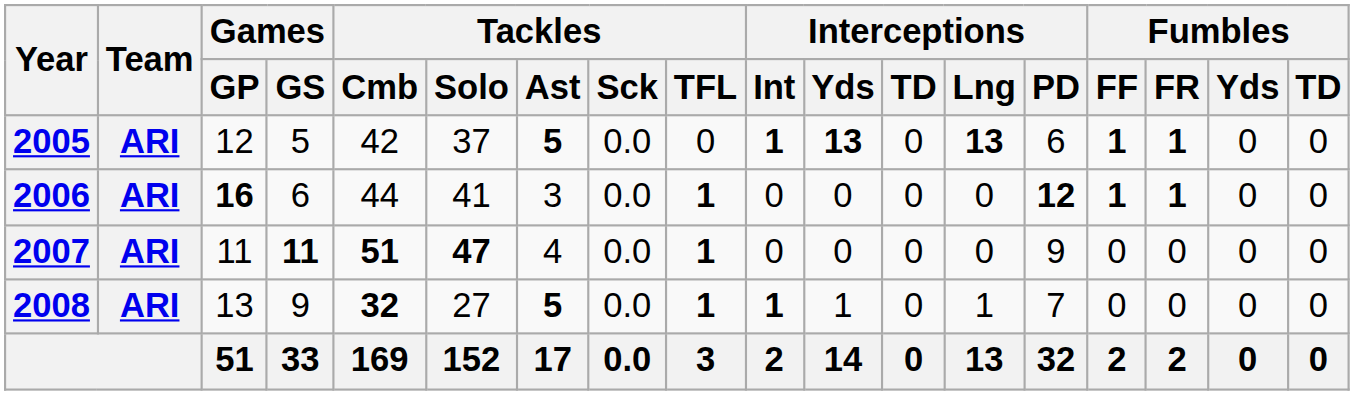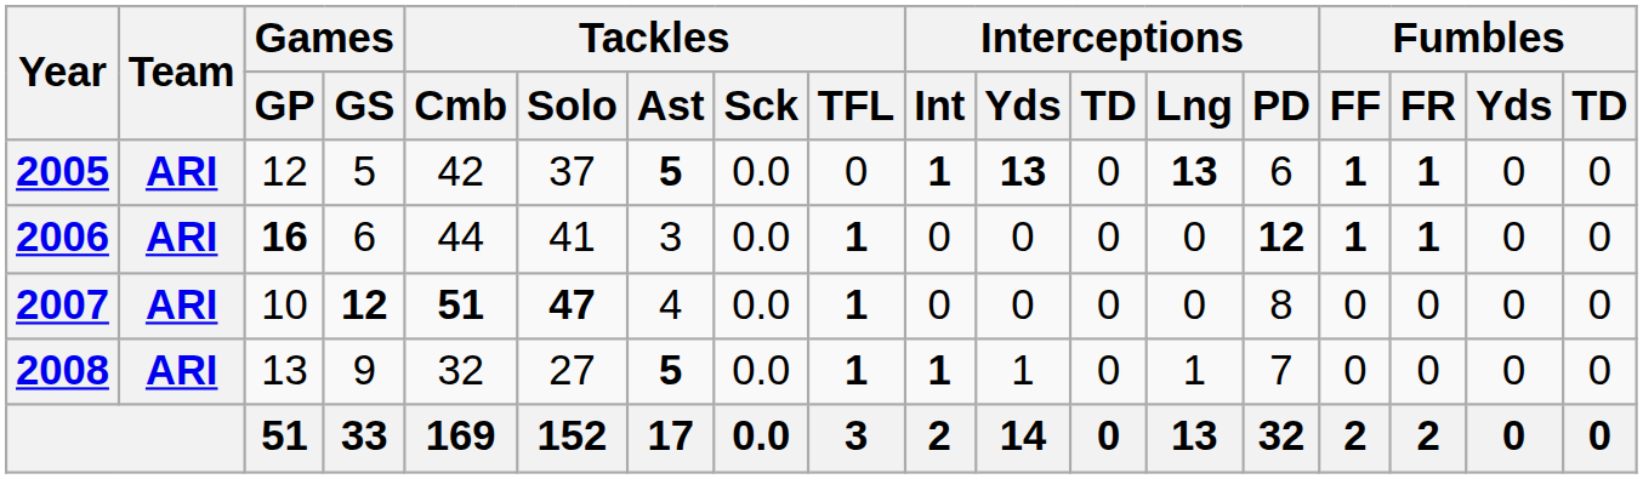 <table class="wikitable" style="text-align:center">
 <tr>
 <th rowspan="2">Year</th>
 <th rowspan="2">Team</th>
 <th colspan="2">Games</th>
 <th colspan="5">Tackles</th>
 <th colspan="5">Interceptions</th>
 <th colspan="4">Fumbles</th>
 </tr>
 <tr>
 <th>GP</th>
 <th>GS</th>
 <th>Cmb</th>
 <th>Solo</th>
 <th>Ast</th>
 <th>Sck</th>
 <th>TFL</th>
 <th>Int</th>
 <th>Yds</th>
 <th>TD</th>
 <th>Lng</th>
 <th>PD</th>
 <th>FF</th>
 <th>FR</th>
 <th>Yds</th>
 <th>TD</th>
 </tr>
 <tr>
 <th><a href='#'>2005</a></th>
 <th><a href='#'>ARI</a></th>
 <td>12</td>
 <td>5</td>
 <td>42</td>
 <td>37</td>
 <td><strong>5</strong></td>
 <td>0.0</td>
 <td>0</td>
 <td><strong>1</strong></td>
 <td><strong>13</strong></td>
 <td>0</td>
 <td><strong>13</strong></td>
 <td>6</td>
 <td><strong>1</strong></td>
 <td><strong>1</strong></td>
 <td>0</td>
 <td>0</td>
 </tr>
 <tr>
 <th><a href='#'>2006</a></th>
 <th><a href='#'>ARI</a></th>
 <td><strong>16</strong></td>
 <td>6</td>
 <td>44</td>
 <td>41</td>
 <td>3</td>
 <td>0.0</td>
 <td><strong>1</strong></td>
 <td>0</td>
 <td>0</td>
 <td>0</td>
 <td>0</td>
 <td><strong>12</strong></td>
 <td><strong>1</strong></td>
 <td><strong>1</strong></td>
 <td>0</td>
 <td>0</td>
 </tr>
 <tr>
 <th><a href='#'>2007</a></th>
 <th><a href='#'>ARI</a></th>
-<td>11</td>
-<td><strong>11</strong></td>
+<td>10</td>
+<td><strong>12</strong></td>
 <td><strong>51</strong></td>
 <td><strong>47</strong></td>
 <td>4</td>
 <td>0.0</td>
 <td><strong>1</strong></td>
 <td>0</td>
 <td>0</td>
 <td>0</td>
 <td>0</td>
-<td>9</td>
+<td>8</td>
 <td>0</td>
 <td>0</td>
 <td>0</td>
 <td>0</td>
 </tr>
 <tr>
 <th><a href='#'>2008</a></th>
 <th><a href='#'>ARI</a></th>
 <td>13</td>
 <td>9</td>
-<td><strong>32</strong></td>
+<td>32</td>
 <td>27</td>
 <td><strong>5</strong></td>
 <td>0.0</td>
 <td><strong>1</strong></td>
 <td><strong>1</strong></td>
 <td>1</td>
 <td>0</td>
 <td>1</td>
 <td>7</td>
 <td>0</td>
 <td>0</td>
 <td>0</td>
 <td>0</td>
 </tr>
 <tr>
 <th colspan="2"></th>
 <th>51</th>
 <th>33</th>
 <th>169</th>
 <th>152</th>
 <th>17</th>
 <th>0.0</th>
 <th>3</th>
 <th>2</th>
 <th>14</th>
 <th>0</th>
 <th>13</th>
 <th>32</th>
 <th>2</th>
 <th>2</th>
 <th>0</th>
 <th>0</th>
 </tr>
 </table>
